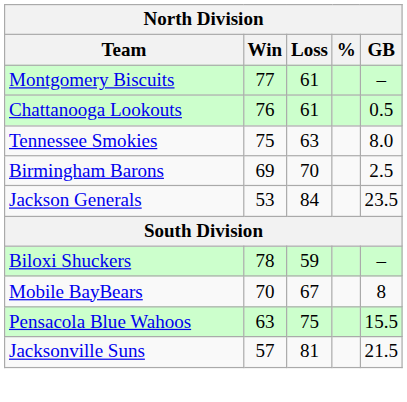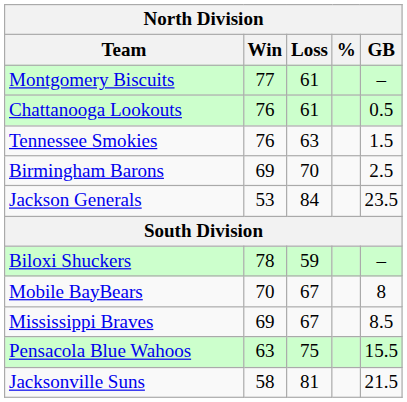 <table class="wikitable">
 <tr>
 <th colspan="5">North Division</th>
 </tr>
 <tr>
 <th width="60%">Team</th>
 <th>Win</th>
 <th>Loss</th>
 <th>%</th>
 <th>GB</th>
 </tr>
 <tr align=center bgcolor=ccffcc>
 <td align=left><a href='#'>Montgomery Biscuits</a></td>
 <td>77</td>
 <td>61</td>
 <td></td>
 <td>–</td>
 </tr>
 <tr align=center bgcolor=ccffcc>
 <td align=left><a href='#'>Chattanooga Lookouts</a></td>
 <td>76</td>
 <td>61</td>
 <td></td>
 <td>0.5</td>
 </tr>
 <tr align=center>
 <td align=left><a href='#'>Tennessee Smokies</a></td>
-<td>75</td>
+<td>76</td>
 <td>63</td>
 <td></td>
-<td>8.0</td>
+<td>1.5</td>
 </tr>
 <tr align=center>
 <td align=left><a href='#'>Birmingham Barons</a></td>
 <td>69</td>
 <td>70</td>
 <td></td>
 <td>2.5</td>
 </tr>
 <tr align=center>
 <td align=left><a href='#'>Jackson Generals</a></td>
 <td>53</td>
 <td>84</td>
 <td></td>
 <td>23.5</td>
 </tr>
 <tr>
 <th colspan="5">South Division</th>
 </tr>
 <tr align=center bgcolor=ccffcc>
 <td align=left><a href='#'>Biloxi Shuckers</a></td>
 <td>78</td>
 <td>59</td>
 <td></td>
 <td>–</td>
 </tr>
 <tr align=center>
 <td align=left><a href='#'>Mobile BayBears</a></td>
 <td>70</td>
 <td>67</td>
 <td></td>
 <td>8</td>
 </tr>
+<tr align=center>
+<td align=left><a href='#'>Mississippi Braves</a></td>
+<td>69</td>
+<td>67</td>
+<td></td>
+<td>8.5</td>
+</tr>
 <tr align=center bgcolor=ccffcc>
 <td align=left><a href='#'>Pensacola Blue Wahoos</a></td>
 <td>63</td>
 <td>75</td>
 <td></td>
 <td>15.5</td>
 </tr>
 <tr align=center>
 <td align=left><a href='#'>Jacksonville Suns</a></td>
-<td>57</td>
+<td>58</td>
 <td>81</td>
 <td></td>
 <td>21.5</td>
 </tr>
 </table>
